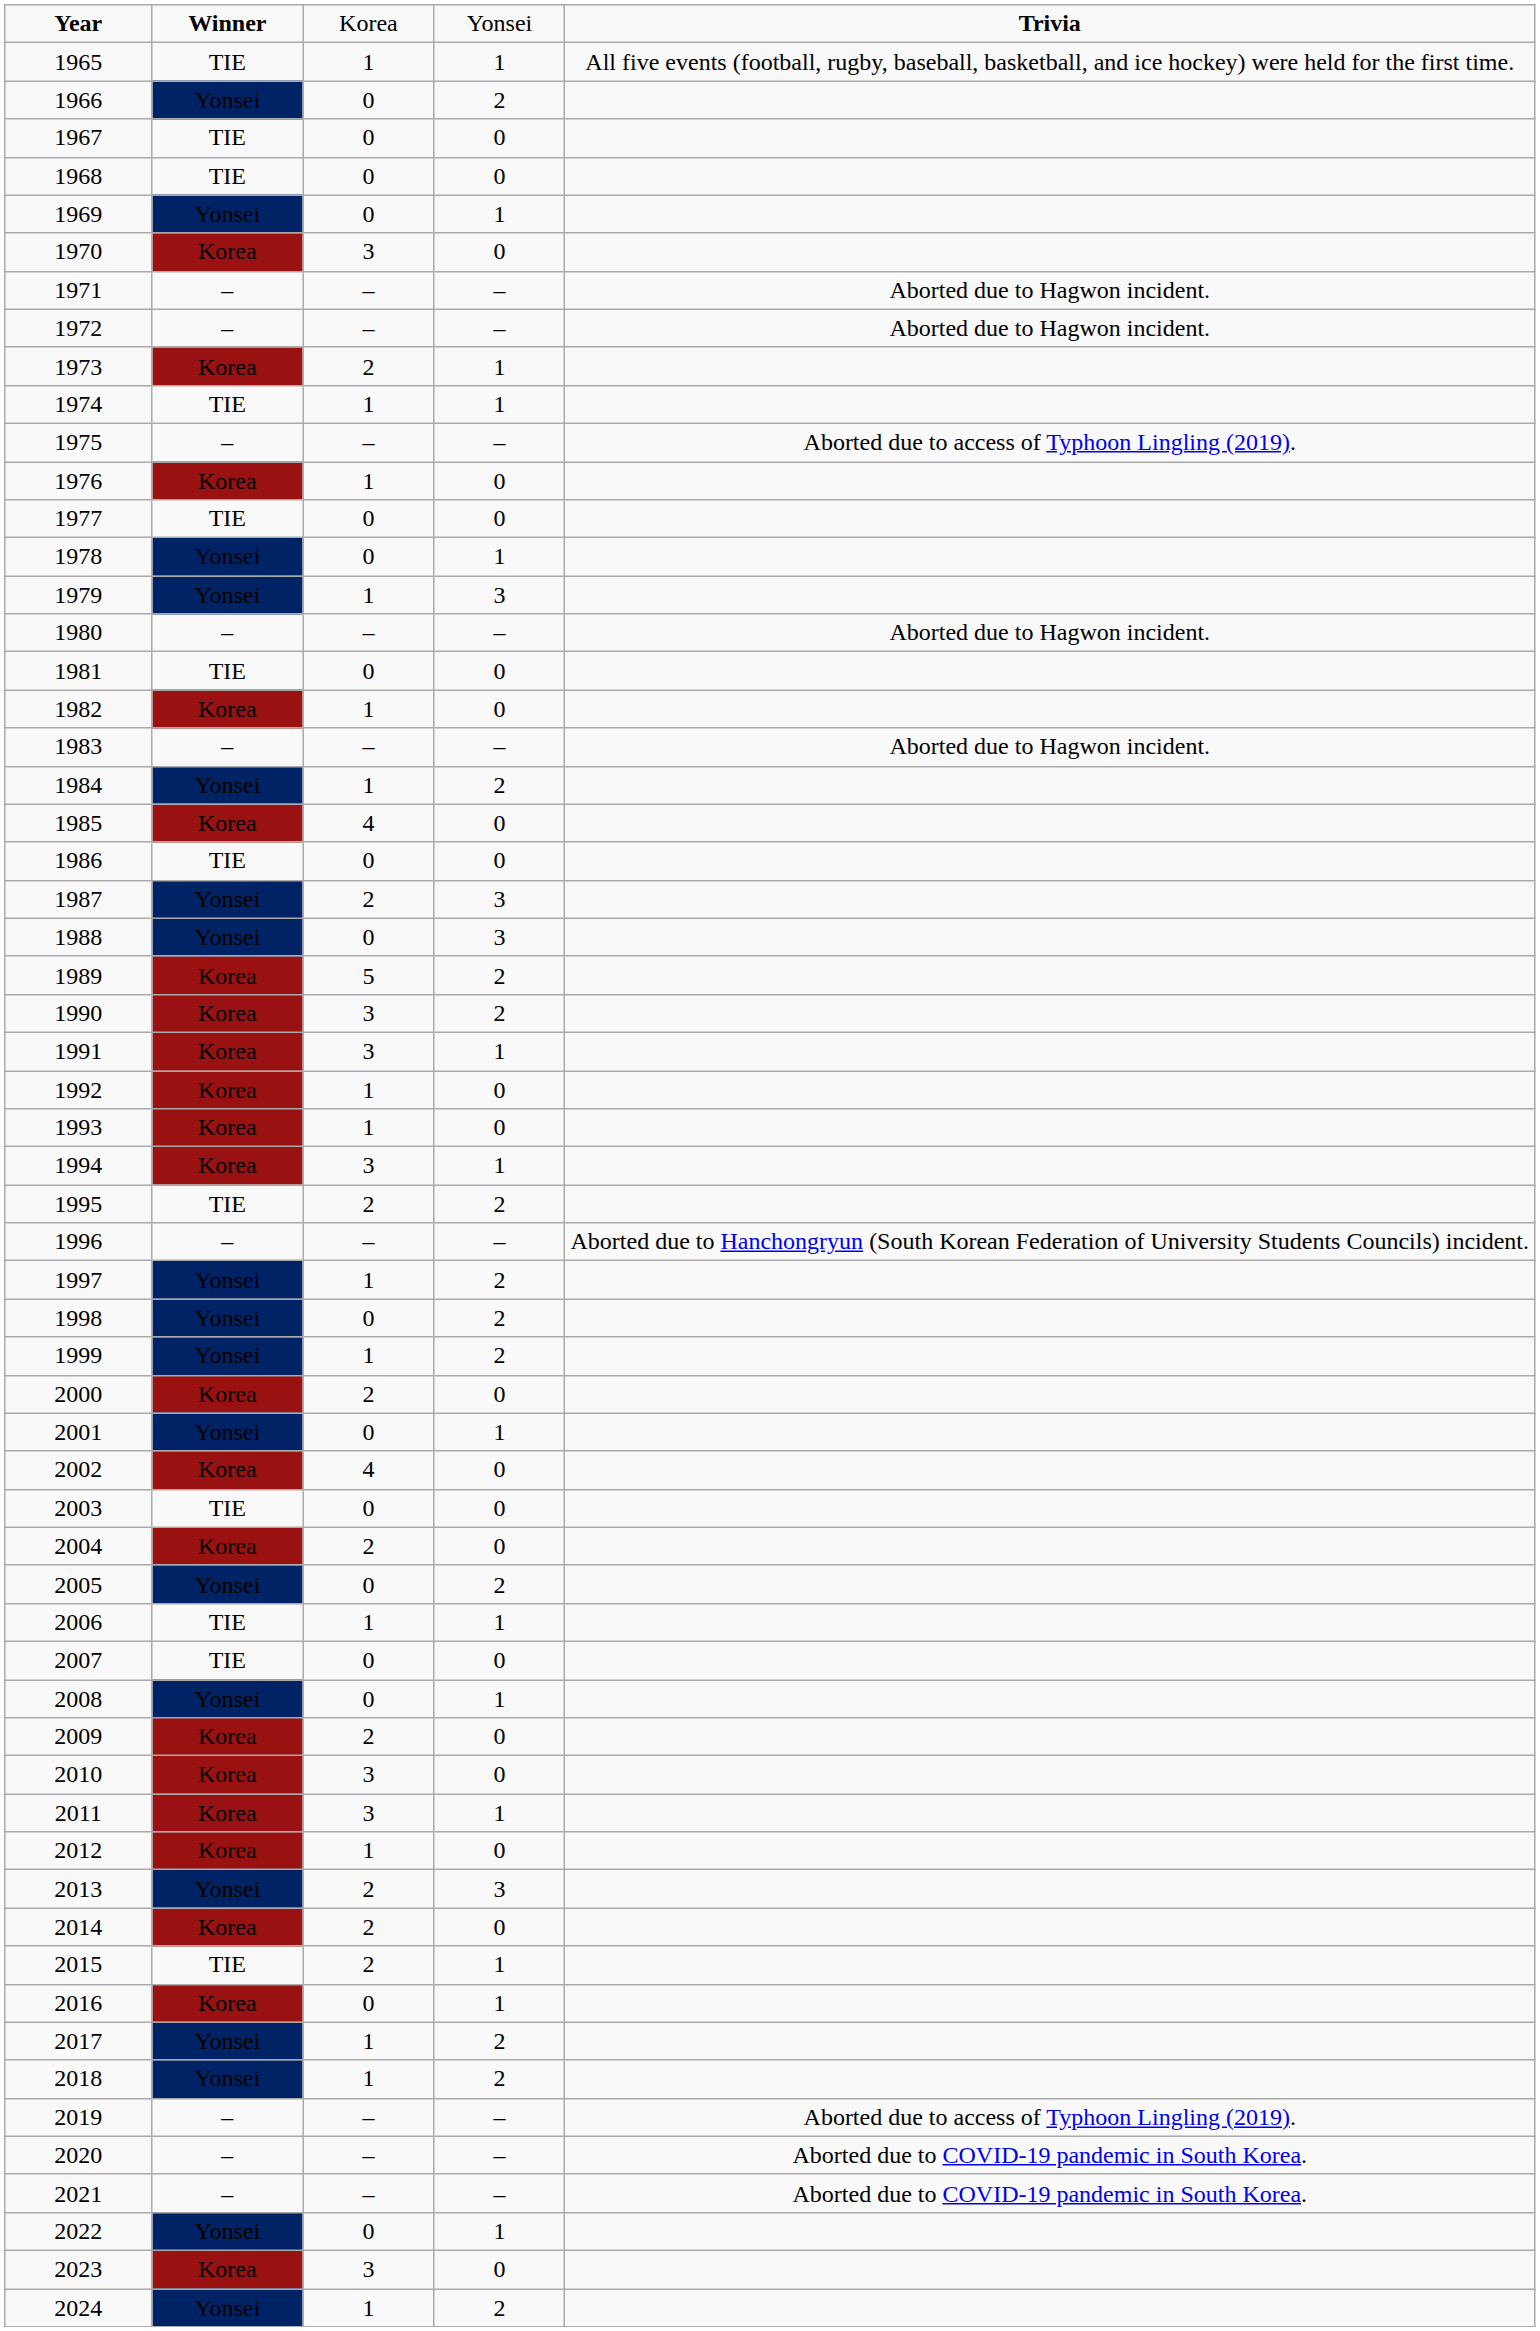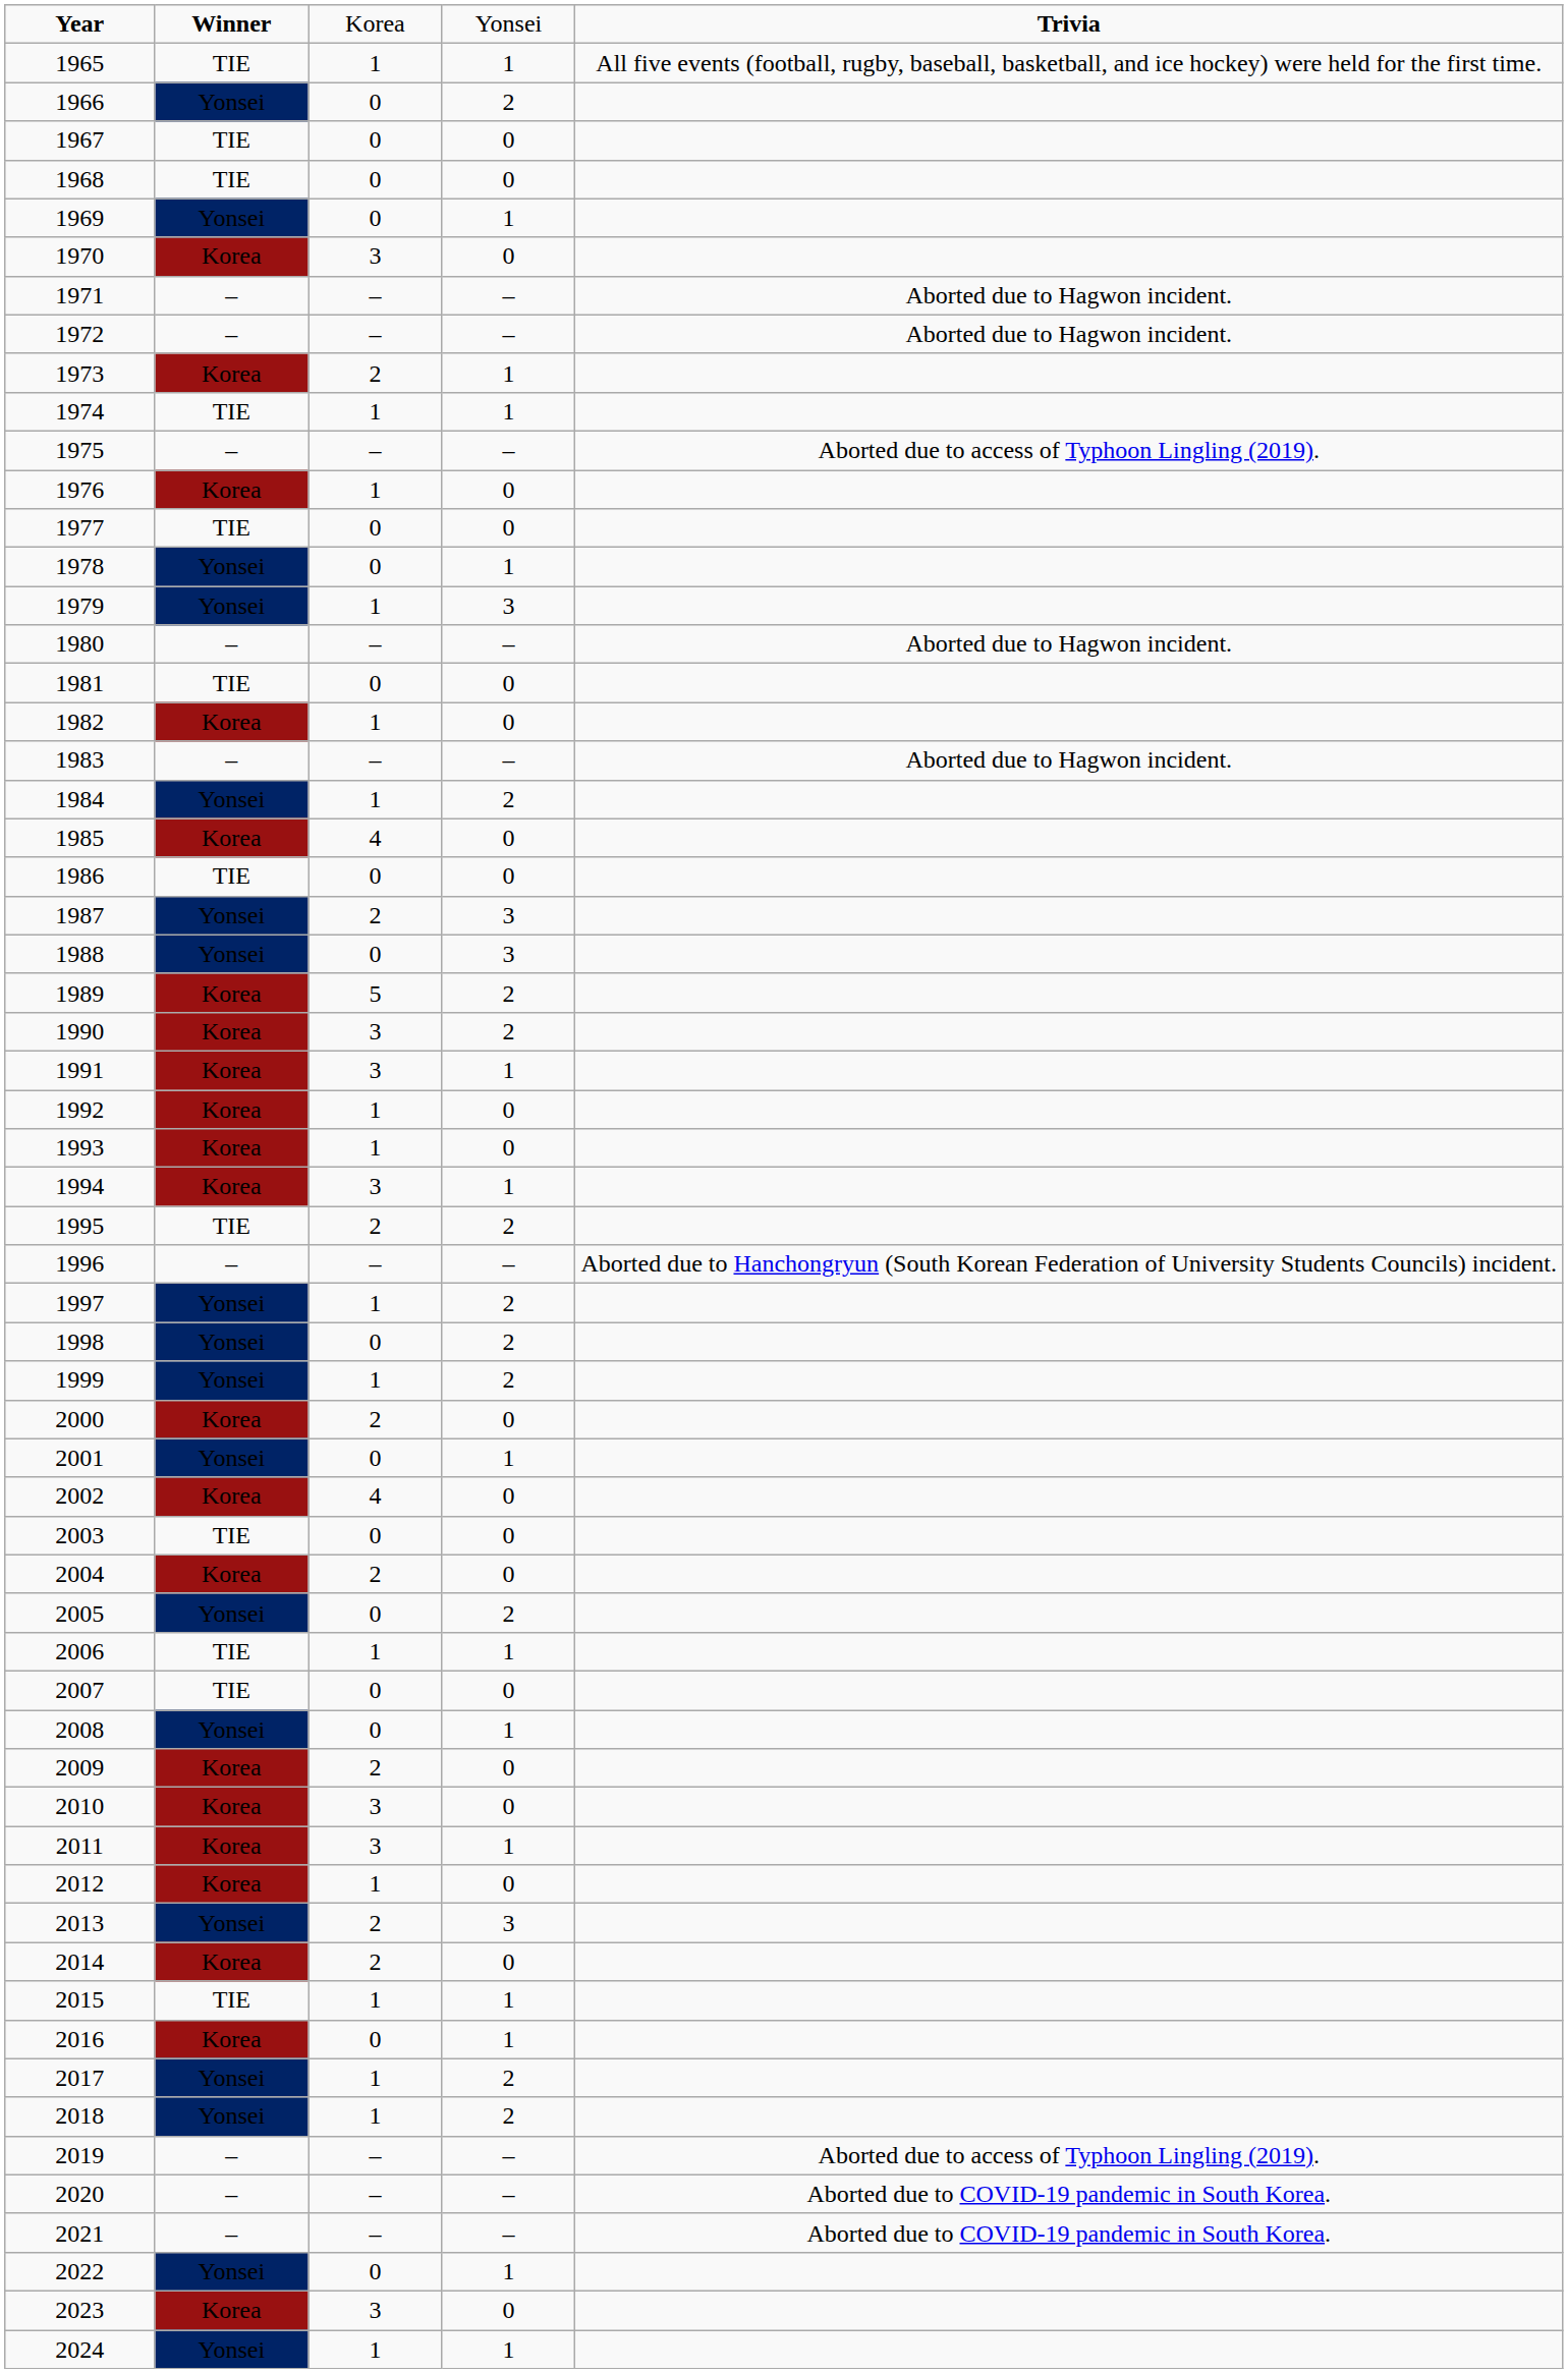 <table class="wikitable" style="text-align:center">
 <tr>
 <td height=17 width=48 style='height:12.75pt;width:68pt'><strong>Year</strong></td>
 <td width=70 style='width:70pt'><strong>Winner</strong></td>
 <td width=60 style='width:60pt'  style="background: #991111;"><span>Korea</span></td>
 <td width=60 style='width:60pt'  style="background: #002366;"><span>Yonsei</span></td>
 <td><strong>Trivia</strong></td>
 </tr>
 <tr>
 <td>1965</td>
 <td>TIE</td>
 <td>1</td>
 <td>1</td>
 <td>All five events (football, rugby, baseball, basketball, and ice hockey) were held for the first time.</td>
 </tr>
 <tr>
 <td>1966</td>
 <td style="background: #002366;"><span>Yonsei</span></td>
 <td>0</td>
 <td>2</td>
 <td></td>
 </tr>
 <tr>
 <td>1967</td>
 <td>TIE</td>
 <td>0</td>
 <td>0</td>
 <td></td>
 </tr>
 <tr>
 <td>1968</td>
 <td>TIE</td>
 <td>0</td>
 <td>0</td>
 <td></td>
 </tr>
 <tr>
 <td>1969</td>
 <td style="background: #002366;"><span>Yonsei</span></td>
 <td>0</td>
 <td>1</td>
 <td></td>
 </tr>
 <tr>
 <td>1970</td>
 <td style="background: #991111;"><span>Korea</span></td>
 <td>3</td>
 <td>0</td>
 <td></td>
 </tr>
 <tr>
 <td>1971</td>
 <td>–</td>
 <td>–</td>
 <td>–</td>
 <td>Aborted due to Hagwon incident.</td>
 </tr>
 <tr>
 <td>1972</td>
 <td>–</td>
 <td>–</td>
 <td>–</td>
 <td>Aborted due to Hagwon incident.</td>
 </tr>
 <tr>
 <td>1973</td>
 <td style="background: #991111;"><span>Korea</span></td>
 <td>2</td>
 <td>1</td>
 <td></td>
 </tr>
 <tr>
 <td>1974</td>
 <td>TIE</td>
 <td>1</td>
 <td>1</td>
 <td></td>
 </tr>
 <tr>
 <td>1975</td>
 <td>–</td>
 <td>–</td>
 <td>–</td>
 <td>Aborted due to access of <a href='#'>Typhoon Lingling (2019)</a>.</td>
 </tr>
 <tr>
 <td>1976</td>
 <td style="background: #991111;"><span>Korea</span></td>
 <td>1</td>
 <td>0</td>
 <td></td>
 </tr>
 <tr>
 <td>1977</td>
 <td>TIE</td>
 <td>0</td>
 <td>0</td>
 <td></td>
 </tr>
 <tr>
 <td>1978</td>
 <td style="background: #002366;"><span>Yonsei</span></td>
 <td>0</td>
 <td>1</td>
 <td></td>
 </tr>
 <tr>
 <td>1979</td>
 <td style="background: #002366;"><span>Yonsei</span></td>
 <td>1</td>
 <td>3</td>
 <td></td>
 </tr>
 <tr>
 <td>1980</td>
 <td>–</td>
 <td>–</td>
 <td>–</td>
 <td>Aborted due to Hagwon incident.</td>
 </tr>
 <tr>
 <td>1981</td>
 <td>TIE</td>
 <td>0</td>
 <td>0</td>
 <td></td>
 </tr>
 <tr>
 <td>1982</td>
 <td style="background: #991111;"><span>Korea</span></td>
 <td>1</td>
 <td>0</td>
 <td></td>
 </tr>
 <tr>
 <td>1983</td>
 <td>–</td>
 <td>–</td>
 <td>–</td>
 <td>Aborted due to Hagwon incident.</td>
 </tr>
 <tr>
 <td>1984</td>
 <td style="background: #002366;"><span>Yonsei</span></td>
 <td>1</td>
 <td>2</td>
 <td></td>
 </tr>
 <tr>
 <td>1985</td>
 <td style="background: #991111;"><span>Korea</span></td>
 <td>4</td>
 <td>0</td>
 <td></td>
 </tr>
 <tr>
 <td>1986</td>
 <td>TIE</td>
 <td>0</td>
 <td>0</td>
 <td></td>
 </tr>
 <tr>
 <td>1987</td>
 <td style="background: #002366;"><span>Yonsei</span></td>
 <td>2</td>
 <td>3</td>
 <td></td>
 </tr>
 <tr>
 <td>1988</td>
 <td style="background: #002366;"><span>Yonsei</span></td>
 <td>0</td>
 <td>3</td>
 <td></td>
 </tr>
 <tr>
 <td>1989</td>
 <td style="background: #991111;"><span>Korea</span></td>
 <td>5</td>
 <td>2</td>
 <td></td>
 </tr>
 <tr>
 <td>1990</td>
 <td style="background: #991111;"><span>Korea</span></td>
 <td>3</td>
 <td>2</td>
 <td></td>
 </tr>
 <tr>
 <td>1991</td>
 <td style="background: #991111;"><span>Korea</span></td>
 <td>3</td>
 <td>1</td>
 <td></td>
 </tr>
 <tr>
 <td>1992</td>
 <td style="background: #991111;"><span>Korea</span></td>
 <td>1</td>
 <td>0</td>
 <td></td>
 </tr>
 <tr>
 <td>1993</td>
 <td style="background: #991111;"><span>Korea</span></td>
 <td>1</td>
 <td>0</td>
 <td></td>
 </tr>
 <tr>
 <td>1994</td>
 <td style="background: #991111;"><span>Korea</span></td>
 <td>3</td>
 <td>1</td>
 <td></td>
 </tr>
 <tr>
 <td>1995</td>
 <td>TIE</td>
 <td>2</td>
 <td>2</td>
 <td></td>
 </tr>
 <tr>
 <td>1996</td>
 <td>–</td>
 <td>–</td>
 <td>–</td>
 <td>Aborted due to <a href='#'>Hanchongryun</a> (South Korean Federation of University Students Councils) incident.</td>
 </tr>
 <tr>
 <td>1997</td>
 <td style="background: #002366;"><span>Yonsei</span></td>
 <td>1</td>
 <td>2</td>
 <td></td>
 </tr>
 <tr>
 <td>1998</td>
 <td style="background: #002366;"><span>Yonsei</span></td>
 <td>0</td>
 <td>2</td>
 <td></td>
 </tr>
 <tr>
 <td>1999</td>
 <td style="background: #002366;"><span>Yonsei</span></td>
 <td>1</td>
 <td>2</td>
 <td></td>
 </tr>
 <tr>
 <td>2000</td>
 <td style="background: #991111;"><span>Korea</span></td>
 <td>2</td>
 <td>0</td>
 <td></td>
 </tr>
 <tr>
 <td>2001</td>
 <td style="background: #002366;"><span>Yonsei</span></td>
 <td>0</td>
 <td>1</td>
 <td></td>
 </tr>
 <tr>
 <td>2002</td>
 <td style="background: #991111;"><span>Korea</span></td>
 <td>4</td>
 <td>0</td>
 <td></td>
 </tr>
 <tr>
 <td>2003</td>
 <td>TIE</td>
 <td>0</td>
 <td>0</td>
 <td></td>
 </tr>
 <tr>
 <td>2004</td>
 <td style="background: #991111;"><span>Korea</span></td>
 <td>2</td>
 <td>0</td>
 <td></td>
 </tr>
 <tr>
 <td>2005</td>
 <td style="background: #002366;"><span>Yonsei</span></td>
 <td>0</td>
 <td>2</td>
 <td></td>
 </tr>
 <tr>
 <td>2006</td>
 <td>TIE</td>
 <td>1</td>
 <td>1</td>
 <td></td>
 </tr>
 <tr>
 <td>2007</td>
 <td>TIE</td>
 <td>0</td>
 <td>0</td>
 <td></td>
 </tr>
 <tr>
 <td>2008</td>
 <td style="background: #002366;"><span>Yonsei</span></td>
 <td>0</td>
 <td>1</td>
 <td></td>
 </tr>
 <tr>
 <td>2009</td>
 <td style="background: #991111;"><span>Korea</span></td>
 <td>2</td>
 <td>0</td>
 <td></td>
 </tr>
 <tr>
 <td>2010</td>
 <td style="background: #991111;"><span>Korea</span></td>
 <td>3</td>
 <td>0</td>
 <td></td>
 </tr>
 <tr>
 <td>2011</td>
 <td style="background: #991111;"><span>Korea</span></td>
 <td>3</td>
 <td>1</td>
 <td></td>
 </tr>
 <tr>
 <td>2012</td>
 <td style="background: #991111;"><span>Korea</span></td>
 <td>1</td>
 <td>0</td>
 <td></td>
 </tr>
 <tr>
 <td>2013</td>
 <td style="background: #002366;"><span>Yonsei</span></td>
 <td>2</td>
 <td>3</td>
 <td></td>
 </tr>
 <tr>
 <td>2014</td>
 <td style="background: #991111;"><span>Korea</span></td>
 <td>2</td>
 <td>0</td>
 <td></td>
 </tr>
 <tr>
 <td>2015</td>
 <td>TIE</td>
-<td>2</td>
+<td>1</td>
 <td>1</td>
 <td></td>
 </tr>
 <tr>
 <td>2016</td>
 <td style="background: #991111;"><span>Korea</span></td>
 <td>0</td>
 <td>1</td>
 <td></td>
 </tr>
 <tr>
 <td>2017</td>
 <td style="background: #002366;"><span>Yonsei</span></td>
 <td>1</td>
 <td>2</td>
 <td></td>
 </tr>
 <tr>
 <td>2018</td>
 <td style="background: #002366;"><span>Yonsei</span></td>
 <td>1</td>
 <td>2</td>
 <td></td>
 </tr>
 <tr>
 <td>2019</td>
 <td>–</td>
 <td>–</td>
 <td>–</td>
 <td>Aborted due to access of <a href='#'>Typhoon Lingling (2019)</a>.</td>
 </tr>
 <tr>
 <td>2020</td>
 <td>–</td>
 <td>–</td>
 <td>–</td>
 <td>Aborted due to <a href='#'>COVID-19 pandemic in South Korea</a>.</td>
 </tr>
 <tr>
 <td>2021</td>
 <td>–</td>
 <td>–</td>
 <td>–</td>
 <td>Aborted due to <a href='#'>COVID-19 pandemic in South Korea</a>.</td>
 </tr>
 <tr>
 <td>2022</td>
 <td style="background: #002366;"><span>Yonsei</span></td>
 <td>0</td>
 <td>1</td>
 <td></td>
 </tr>
 <tr>
 <td>2023</td>
 <td style="background: #991111;"><span>Korea</span></td>
 <td>3</td>
 <td>0</td>
 <td></td>
 </tr>
 <tr>
 <td>2024</td>
 <td style="background: #002366;"><span>Yonsei</span></td>
 <td>1</td>
-<td>2</td>
+<td>1</td>
 <td></td>
 </tr>
 </table>
